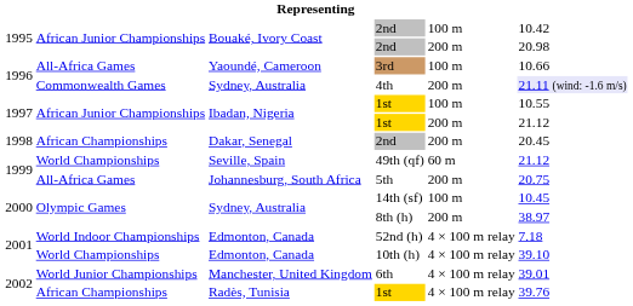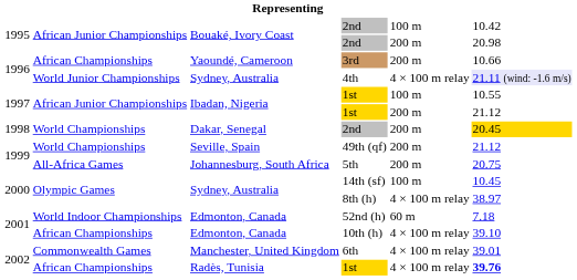 <table>
 <tr>
 <th colspan="6">Representing </th>
 </tr>
 <tr>
 <td rowspan=2>1995</td>
 <td rowspan=2><a href='#'>African Junior Championships</a></td>
 <td rowspan=2><a href='#'>Bouaké, Ivory Coast</a></td>
 <td bgcolor=silver>2nd</td>
 <td>100 m</td>
 <td>10.42</td>
 </tr>
 <tr>
 <td bgcolor=silver>2nd</td>
 <td>200 m</td>
 <td>20.98</td>
 </tr>
 <tr>
 <td rowspan=2>1996</td>
-<td><a href='#'>All-Africa Games</a></td>
+<td><a href='#'>African Championships</a></td>
 <td><a href='#'>Yaoundé, Cameroon</a></td>
 <td bgcolor=cc9966>3rd</td>
-<td>100 m</td>
+<td>200 m</td>
 <td>10.66</td>
 </tr>
 <tr>
-<td><a href='#'>Commonwealth Games</a></td>
+<td><a href='#'>World Junior Championships</a></td>
 <td><a href='#'>Sydney, Australia</a></td>
 <td>4th</td>
-<td>200 m</td>
+<td>4 × 100 m relay</td>
 <td style="background: lavender;"><a href='#'>21.11</a> <small>(wind: -1.6 m/s)</small></td>
 </tr>
 <tr>
 <td rowspan=2>1997</td>
 <td rowspan=2><a href='#'>African Junior Championships</a></td>
 <td rowspan=2><a href='#'>Ibadan, Nigeria</a></td>
 <td bgcolor=gold>1st</td>
 <td>100 m</td>
 <td>10.55</td>
 </tr>
 <tr>
 <td bgcolor=gold>1st</td>
 <td>200 m</td>
 <td>21.12</td>
 </tr>
 <tr>
 <td>1998</td>
-<td><a href='#'>African Championships</a></td>
+<td><a href='#'>World Championships</a></td>
 <td><a href='#'>Dakar, Senegal</a></td>
 <td bgcolor=silver>2nd</td>
 <td>200 m</td>
-<td>20.45</td>
+<td style="background: gold;">20.45</td>
 </tr>
 <tr>
 <td rowspan=2>1999</td>
 <td><a href='#'>World Championships</a></td>
 <td><a href='#'>Seville, Spain</a></td>
 <td>49th (qf)</td>
-<td>60 m</td>
+<td>200 m</td>
 <td><a href='#'>21.12</a></td>
 </tr>
 <tr>
 <td><a href='#'>All-Africa Games</a></td>
 <td><a href='#'>Johannesburg, South Africa</a></td>
 <td>5th</td>
 <td>200 m</td>
 <td><a href='#'>20.75</a></td>
 </tr>
 <tr>
 <td rowspan=2>2000</td>
 <td rowspan=2><a href='#'>Olympic Games</a></td>
 <td rowspan=2><a href='#'>Sydney, Australia</a></td>
 <td>14th (sf)</td>
 <td>100 m</td>
 <td><a href='#'>10.45</a></td>
 </tr>
 <tr>
 <td>8th (h)</td>
-<td>200 m</td>
+<td>4 × 100 m relay</td>
 <td><a href='#'>38.97</a></td>
 </tr>
 <tr>
 <td rowspan=2>2001</td>
 <td><a href='#'>World Indoor Championships</a></td>
 <td><a href='#'>Edmonton, Canada</a></td>
 <td>52nd (h)</td>
-<td>4 × 100 m relay</td>
+<td>60 m</td>
 <td><a href='#'>7.18</a></td>
 </tr>
 <tr>
-<td><a href='#'>World Championships</a></td>
+<td><a href='#'>African Championships</a></td>
 <td><a href='#'>Edmonton, Canada</a></td>
 <td>10th (h)</td>
 <td>4 × 100 m relay</td>
 <td><a href='#'>39.10</a></td>
 </tr>
 <tr>
 <td rowspan=2>2002</td>
-<td><a href='#'>World Junior Championships</a></td>
+<td><a href='#'>Commonwealth Games</a></td>
 <td><a href='#'>Manchester, United Kingdom</a></td>
 <td>6th</td>
 <td>4 × 100 m relay</td>
 <td><a href='#'>39.01</a></td>
 </tr>
 <tr>
 <td><a href='#'>African Championships</a></td>
 <td><a href='#'>Radès, Tunisia</a></td>
 <td bgcolor=gold>1st</td>
 <td>4 × 100 m relay</td>
-<td><a href='#'>39.76</a></td>
+<td><strong><a href='#'>39.76</a></strong></td>
 </tr>
 </table>
